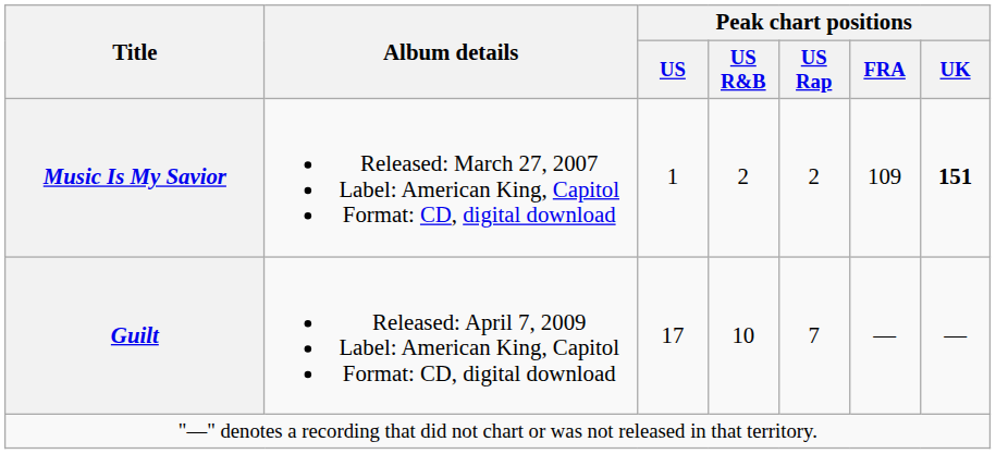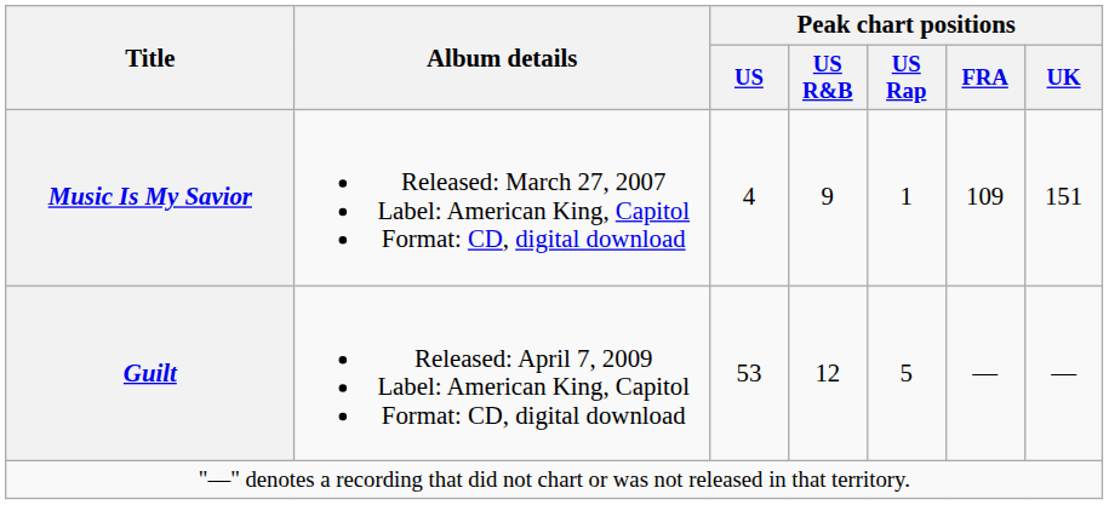 <table class="wikitable plainrowheaders" style="text-align:center;">
 <tr>
 <th scope="col" rowspan="2" style="width:11em;">Title</th>
 <th scope="col" rowspan="2" style="width:16em;">Album details</th>
 <th scope="col" colspan="5">Peak chart positions</th>
 </tr>
 <tr>
 <th style="width:3em;font-size:90%;"><a href='#'>US</a><br></th>
 <th style="width:3em;font-size:90%;"><a href='#'>US<br>R&B</a><br></th>
 <th style="width:3em;font-size:90%;"><a href='#'>US Rap</a><br></th>
 <th style="width:3em;font-size:90%;"><a href='#'>FRA</a><br></th>
 <th style="width:3em;font-size:90%;"><a href='#'>UK</a><br></th>
 </tr>
 <tr>
 <th scope="row"><em><a href='#'>Music Is My Savior</a></em></th>
 <td><br><ul><li>Released: March 27, 2007</li><li>Label: American King, <a href='#'>Capitol</a></li><li>Format: <a href='#'>CD</a>, <a href='#'>digital download</a></li></ul></td>
+<td>4</td>
+<td>9</td>
 <td>1</td>
-<td>2</td>
-<td>2</td>
 <td>109</td>
-<td><strong>151</strong></td>
+<td>151</td>
 </tr>
 <tr>
 <th scope="row"><em><a href='#'>Guilt</a></em></th>
 <td><br><ul><li>Released: April 7, 2009</li><li>Label: American King, Capitol</li><li>Format: CD, digital download</li></ul></td>
-<td>17</td>
-<td>10</td>
-<td>7</td>
+<td>53</td>
+<td>12</td>
+<td>5</td>
 <td>—</td>
 <td>—</td>
 </tr>
 <tr>
 <td colspan="14" style="font-size:90%">"—" denotes a recording that did not chart or was not released in that territory.</td>
 </tr>
 </table>
